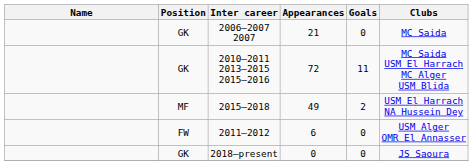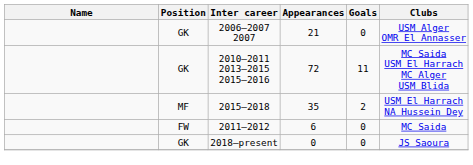 <table class="wikitable sortable" style="text-align: center;">
 <tr>
 <th style="width:16em">Name</th>
 <th>Position</th>
 <th>Inter career</th>
 <th>Appearances</th>
 <th>Goals</th>
 <th>Clubs</th>
 </tr>
 <tr>
 <td align="left"></td>
 <td>GK</td>
 <td>2006–2007<br>2007</td>
 <td>21</td>
 <td>0</td>
-<td><a href='#'>MC Saida</a></td>
+<td><a href='#'>USM Alger</a><br><a href='#'>OMR El Annasser</a></td>
 </tr>
 <tr>
 <td align="left"></td>
 <td>GK</td>
 <td>2010–2011<br>2013–2015<br>2015–2016</td>
 <td>72</td>
 <td>11</td>
 <td><a href='#'>MC Saida</a><br><a href='#'>USM El Harrach</a><br><a href='#'>MC Alger</a><br><a href='#'>USM Blida</a></td>
 </tr>
 <tr>
 <td align="left"></td>
 <td>MF</td>
 <td>2015–2018</td>
-<td>49</td>
+<td>35</td>
 <td>2</td>
 <td><a href='#'>USM El Harrach</a><br><a href='#'>NA Hussein Dey</a></td>
 </tr>
 <tr>
 <td align="left"></td>
 <td>FW</td>
 <td>2011–2012</td>
 <td>6</td>
 <td>0</td>
-<td><a href='#'>USM Alger</a><br><a href='#'>OMR El Annasser</a></td>
+<td><a href='#'>MC Saida</a></td>
 </tr>
 <tr>
 <td align="left"></td>
 <td>GK</td>
 <td>2018–present</td>
 <td>0</td>
 <td>0</td>
 <td><a href='#'>JS Saoura</a></td>
 </tr>
 <tr>
 </tr>
 </table>
